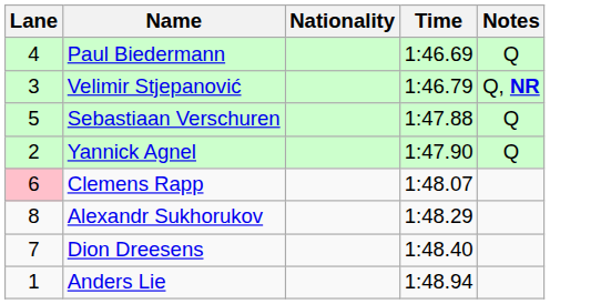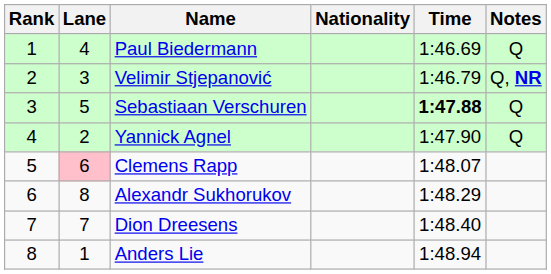 <table class="wikitable sortable" style="text-align:center">
 <tr>
+<th>Rank</th>
 <th>Lane</th>
 <th>Name</th>
 <th>Nationality</th>
 <th>Time</th>
 <th>Notes</th>
 </tr>
 <tr bgcolor=ccffcc>
+<td>1</td>
 <td>4</td>
 <td align=left><a href='#'>Paul Biedermann</a></td>
 <td align=left></td>
 <td>1:46.69</td>
 <td>Q</td>
 </tr>
 <tr bgcolor=ccffcc>
+<td>2</td>
 <td>3</td>
 <td align=left><a href='#'>Velimir Stjepanović</a></td>
 <td align=left></td>
 <td>1:46.79</td>
 <td>Q, <strong><a href='#'>NR</a></strong></td>
 </tr>
 <tr bgcolor=ccffcc>
+<td>3</td>
 <td>5</td>
 <td align=left><a href='#'>Sebastiaan Verschuren</a></td>
 <td align=left></td>
-<td>1:47.88</td>
+<td><strong>1:47.88</strong></td>
 <td>Q</td>
 </tr>
 <tr bgcolor=ccffcc>
+<td>4</td>
 <td>2</td>
 <td align=left><a href='#'>Yannick Agnel</a></td>
 <td align=left></td>
 <td>1:47.90</td>
 <td>Q</td>
 </tr>
 <tr>
+<td>5</td>
 <td style="background: pink;">6</td>
 <td align=left><a href='#'>Clemens Rapp</a></td>
 <td align=left></td>
 <td>1:48.07</td>
 <td></td>
 </tr>
 <tr>
+<td>6</td>
 <td>8</td>
 <td align=left><a href='#'>Alexandr Sukhorukov</a></td>
 <td align=left></td>
 <td>1:48.29</td>
 <td></td>
 </tr>
 <tr>
 <td>7</td>
+<td>7</td>
 <td align=left><a href='#'>Dion Dreesens</a></td>
 <td align=left></td>
 <td>1:48.40</td>
 <td></td>
 </tr>
 <tr>
+<td>8</td>
 <td>1</td>
 <td align=left><a href='#'>Anders Lie</a></td>
 <td align=left></td>
 <td>1:48.94</td>
 <td></td>
 </tr>
 </table>
